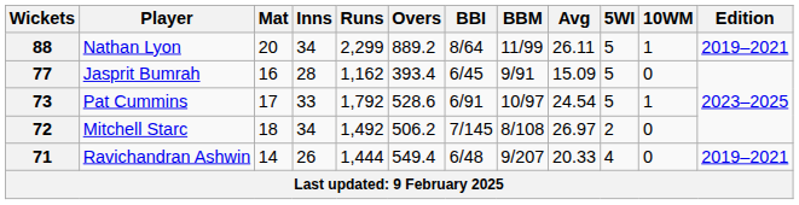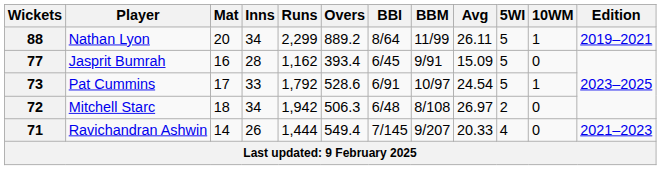 <table class="wikitable sortable">
 <tr>
 <th>Wickets</th>
 <th>Player</th>
 <th>Mat</th>
 <th>Inns</th>
 <th>Runs</th>
 <th>Overs</th>
 <th>BBI</th>
 <th>BBM</th>
 <th>Avg</th>
 <th>5WI</th>
 <th>10WM</th>
 <th>Edition</th>
 </tr>
 <tr>
 <th>88</th>
 <td> <a href='#'>Nathan Lyon</a></td>
 <td>20</td>
 <td>34</td>
 <td>2,299</td>
 <td>889.2</td>
 <td>8/64</td>
 <td>11/99</td>
 <td>26.11</td>
 <td>5</td>
 <td>1</td>
 <td><a href='#'>2019–2021</a></td>
 </tr>
 <tr>
 <th>77</th>
 <td> <a href='#'>Jasprit Bumrah</a></td>
 <td>16</td>
 <td>28</td>
 <td>1,162</td>
 <td>393.4</td>
 <td>6/45</td>
 <td>9/91</td>
 <td>15.09</td>
 <td>5</td>
 <td>0</td>
 <td rowspan=3><a href='#'>2023–2025</a></td>
 </tr>
 <tr>
 <th>73</th>
 <td> <a href='#'>Pat Cummins</a></td>
 <td>17</td>
 <td>33</td>
 <td>1,792</td>
 <td>528.6</td>
 <td>6/91</td>
 <td>10/97</td>
 <td>24.54</td>
 <td>5</td>
 <td>1</td>
 </tr>
 <tr>
 <th>72</th>
 <td> <a href='#'>Mitchell Starc</a></td>
 <td>18</td>
 <td>34</td>
-<td>1,492</td>
-<td>506.2</td>
-<td>7/145</td>
+<td>1,942</td>
+<td>506.3</td>
+<td>6/48</td>
 <td>8/108</td>
 <td>26.97</td>
 <td>2</td>
 <td>0</td>
 </tr>
 <tr>
 <th>71</th>
 <td> <a href='#'>Ravichandran Ashwin</a></td>
 <td>14</td>
 <td>26</td>
 <td>1,444</td>
 <td>549.4</td>
-<td>6/48</td>
+<td>7/145</td>
 <td>9/207</td>
 <td>20.33</td>
 <td>4</td>
 <td>0</td>
-<td><a href='#'>2019–2021</a></td>
+<td><a href='#'>2021–2023</a></td>
 </tr>
 <tr class="sortbottom">
 <th colspan="12"><small> Last updated: 9 February 2025</small></th>
 </tr>
 </table>
